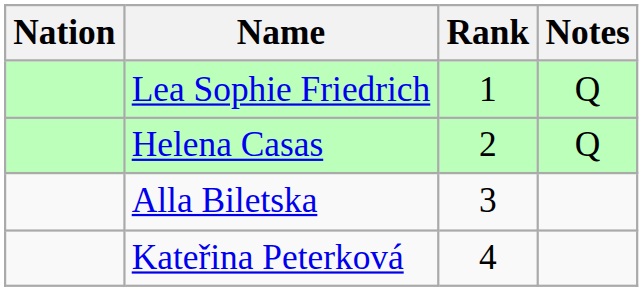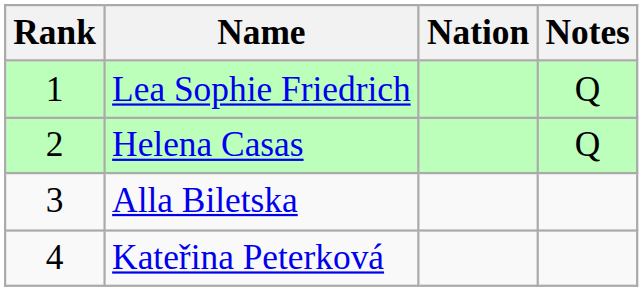 <table class="wikitable sortable" style="text-align:center">
 <tr>
+<th>Rank</th>
+<th>Name</th>
 <th>Nation</th>
-<th>Name</th>
-<th>Rank</th>
 <th>Notes</th>
 </tr>
 <tr bgcolor=bbffbb>
+<td>1</td>
+<td align=left><a href='#'>Lea Sophie Friedrich</a></td>
 <td align=left></td>
-<td align=left><a href='#'>Lea Sophie Friedrich</a></td>
-<td>1</td>
 <td>Q</td>
 </tr>
 <tr bgcolor=bbffbb>
+<td>2</td>
+<td align=left><a href='#'>Helena Casas</a></td>
 <td align=left></td>
-<td align=left><a href='#'>Helena Casas</a></td>
-<td>2</td>
 <td>Q</td>
 </tr>
 <tr>
+<td>3</td>
+<td align=left><a href='#'>Alla Biletska</a></td>
 <td align=left></td>
-<td align=left><a href='#'>Alla Biletska</a></td>
-<td>3</td>
 <td></td>
 </tr>
 <tr>
+<td>4</td>
+<td align=left><a href='#'>Kateřina Peterková</a></td>
 <td align=left></td>
-<td align=left><a href='#'>Kateřina Peterková</a></td>
-<td>4</td>
 <td></td>
 </tr>
 </table>
